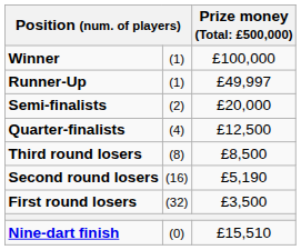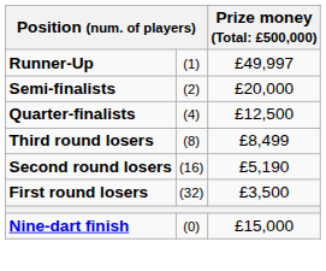 <table class="wikitable">
 <tr>
 <th colspan=2>Position <small>(num. of players)</small></th>
 <th>Prize money<br><small>(Total: £500,000)</small></th>
-</tr>
-<tr>
-<td><strong>Winner</strong></td>
-<td align=center><small>(1)</small></td>
-<td align=center>£100,000</td>
 </tr>
 <tr>
 <td><strong>Runner-Up</strong></td>
 <td align=center><small>(1)</small></td>
 <td align=center>£49,997</td>
 </tr>
 <tr>
 <td><strong>Semi-finalists</strong></td>
 <td align=center><small>(2)</small></td>
 <td align=center>£20,000</td>
 </tr>
 <tr>
 <td><strong>Quarter-finalists</strong></td>
 <td align=center><small>(4)</small></td>
 <td align=center>£12,500</td>
 </tr>
 <tr>
 <td><strong>Third round losers</strong></td>
 <td align=center><small>(8)</small></td>
-<td align=center>£8,500</td>
+<td align=center>£8,499</td>
 </tr>
 <tr>
 <td><strong>Second round losers</strong></td>
 <td align=center><small>(16)</small></td>
 <td align=center>£5,190</td>
 </tr>
 <tr>
 <td><strong>First round losers</strong></td>
 <td align=center><small>(32)</small></td>
 <td align=center>£3,500</td>
 </tr>
 <tr>
 <th colspan=3></th>
 </tr>
 <tr>
 <td><strong><a href='#'>Nine-dart finish</a></strong></td>
 <td align=center><small>(0)</small></td>
-<td align=center>£15,510</td>
+<td align=center>£15,000</td>
 </tr>
 </table>
